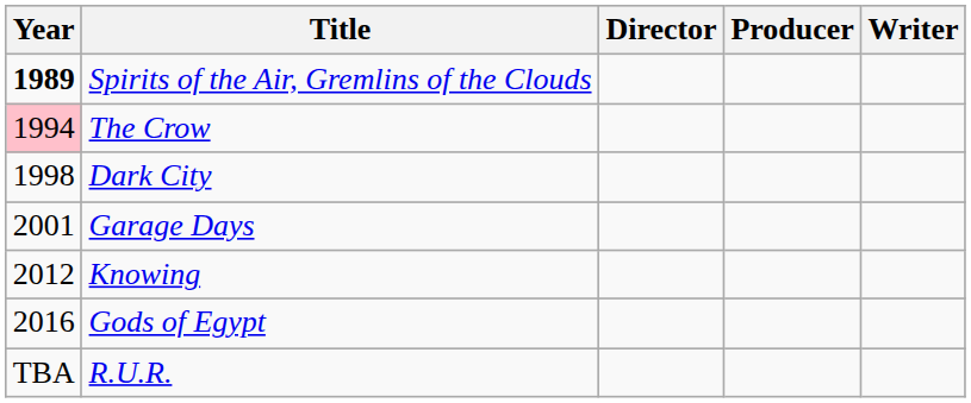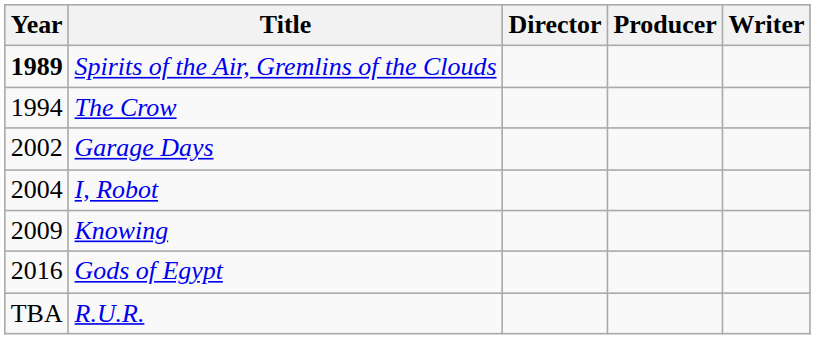 <table class="wikitable">
 <tr>
 <th>Year</th>
 <th>Title</th>
 <th>Director</th>
 <th>Producer</th>
 <th>Writer</th>
 </tr>
 <tr>
 <td><strong>1989</strong></td>
 <td><em><a href='#'>Spirits of the Air, Gremlins of the Clouds</a></em></td>
 <td></td>
 <td></td>
 <td></td>
 </tr>
 <tr>
-<td style="background: pink;">1994</td>
+<td>1994</td>
 <td><em><a href='#'>The Crow</a></em></td>
 <td></td>
 <td></td>
 <td></td>
 </tr>
 <tr>
-<td>1998</td>
-<td><em><a href='#'>Dark City</a></em></td>
-<td></td>
-<td></td>
-<td></td>
-</tr>
-<tr>
-<td>2001</td>
+<td>2002</td>
 <td><em><a href='#'>Garage Days</a></em></td>
 <td></td>
 <td></td>
 <td></td>
 </tr>
 <tr>
-<td>2012</td>
+<td>2004</td>
+<td><em><a href='#'>I, Robot</a></em></td>
+<td></td>
+<td></td>
+<td></td>
+</tr>
+<tr>
+<td>2009</td>
 <td><em><a href='#'>Knowing</a></em></td>
 <td></td>
 <td></td>
 <td></td>
 </tr>
 <tr>
 <td>2016</td>
 <td><em><a href='#'>Gods of Egypt</a></em></td>
 <td></td>
 <td></td>
 <td></td>
 </tr>
 <tr>
 <td>TBA</td>
 <td><em><a href='#'>R.U.R.</a></em></td>
 <td></td>
 <td></td>
 <td></td>
 </tr>
 </table>
